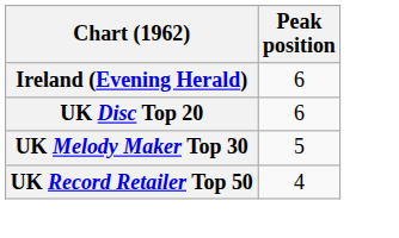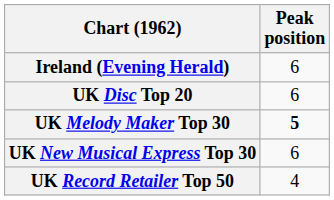 <table class="wikitable sortable plainrowheaders" style="text-align:center">
 <tr>
 <th>Chart (1962)</th>
 <th>Peak<br>position</th>
 </tr>
 <tr>
 <th scope="row">Ireland (<a href='#'>Evening Herald</a>)</th>
 <td>6</td>
 </tr>
 <tr>
 <th scope="row">UK <em><a href='#'>Disc</a></em> Top 20</th>
 <td>6</td>
 </tr>
 <tr>
 <th scope="row">UK <em><a href='#'>Melody Maker</a></em> Top 30</th>
-<td>5</td>
+<td><strong>5</strong></td>
+</tr>
+<tr>
+<th scope="row">UK <em><a href='#'>New Musical Express</a></em> Top 30</th>
+<td>6</td>
 </tr>
 <tr>
 <th scope="row">UK <em><a href='#'>Record Retailer</a></em> Top 50</th>
 <td>4</td>
 </tr>
 </table>
